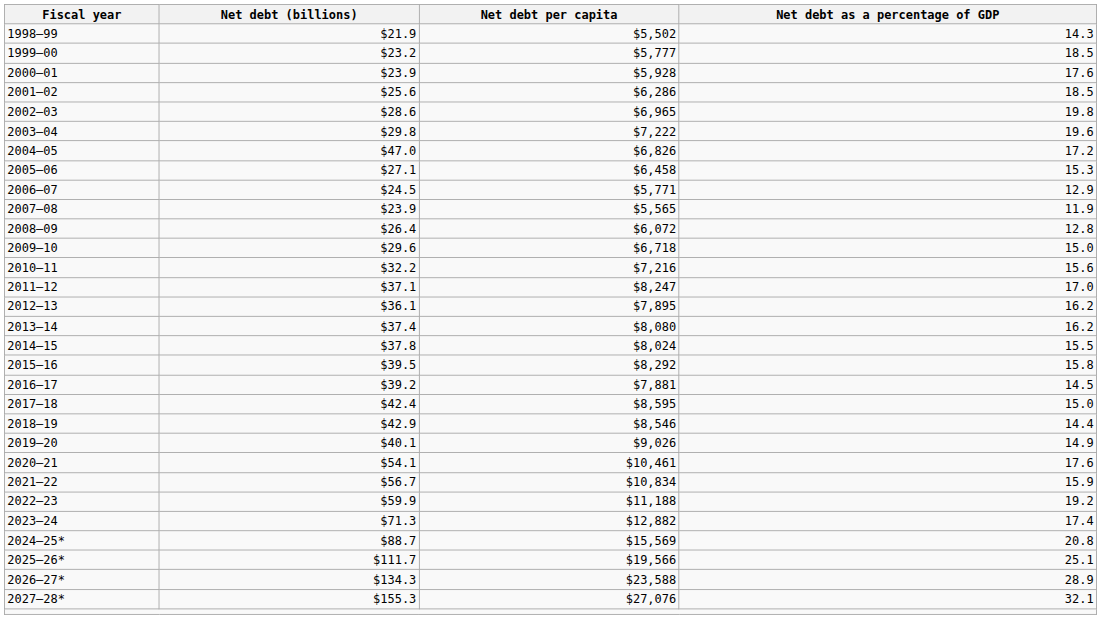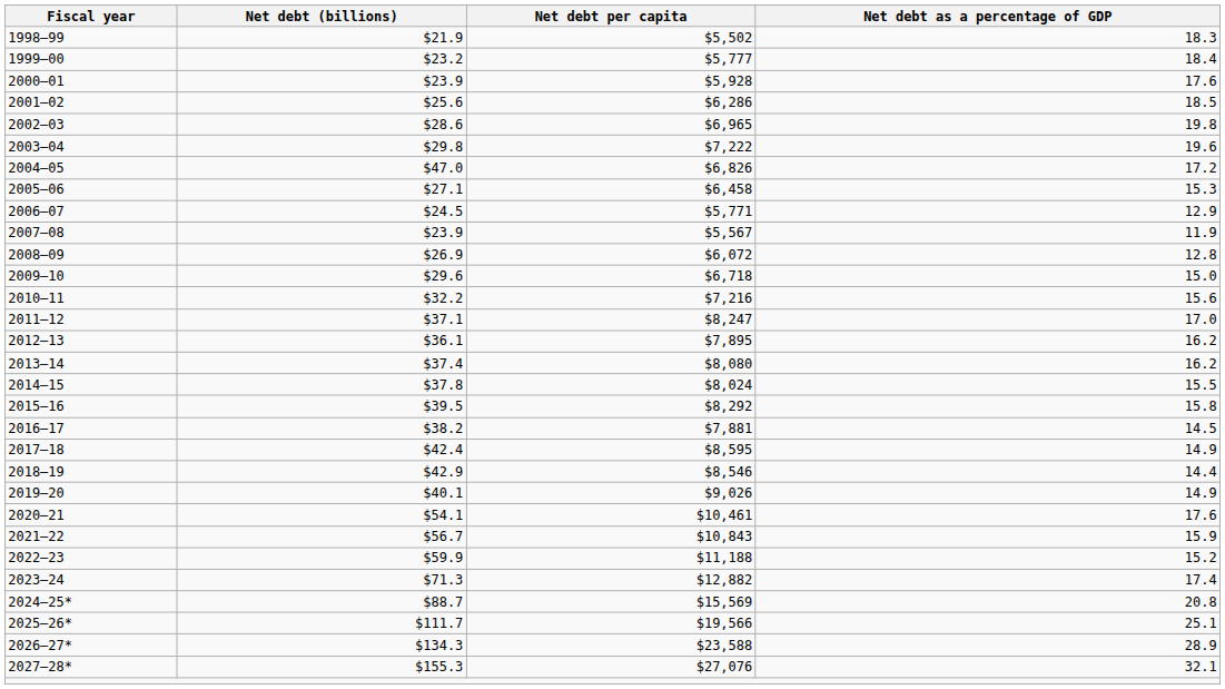 <table class="wikitable" style="text-align: right;" width=75%>
 <tr>
 <th>Fiscal year</th>
 <th>Net debt (billions)</th>
 <th>Net debt per capita</th>
 <th>Net debt as a percentage of GDP</th>
 </tr>
 <tr>
 <td style="text-align: left;">1998–99</td>
 <td>$21.9</td>
 <td>$5,502</td>
-<td>14.3</td>
+<td>18.3</td>
 </tr>
 <tr>
 <td style="text-align: left;">1999–00</td>
 <td>$23.2</td>
 <td>$5,777</td>
-<td>18.5</td>
+<td>18.4</td>
 </tr>
 <tr>
 <td style="text-align: left;">2000–01</td>
 <td>$23.9</td>
 <td>$5,928</td>
 <td>17.6</td>
 </tr>
 <tr>
 <td style="text-align: left;">2001–02</td>
 <td>$25.6</td>
 <td>$6,286</td>
 <td>18.5</td>
 </tr>
 <tr>
 <td style="text-align: left;">2002–03</td>
 <td>$28.6</td>
 <td>$6,965</td>
 <td>19.8</td>
 </tr>
 <tr>
 <td style="text-align: left;">2003–04</td>
 <td>$29.8</td>
 <td>$7,222</td>
 <td>19.6</td>
 </tr>
 <tr>
 <td style="text-align: left;">2004–05</td>
 <td>$47.0</td>
 <td>$6,826</td>
 <td>17.2</td>
 </tr>
 <tr>
 <td style="text-align: left;">2005–06</td>
 <td>$27.1</td>
 <td>$6,458</td>
 <td>15.3</td>
 </tr>
 <tr>
 <td style="text-align: left;">2006–07</td>
 <td>$24.5</td>
 <td>$5,771</td>
 <td>12.9</td>
 </tr>
 <tr>
 <td style="text-align: left;">2007–08</td>
 <td>$23.9</td>
-<td>$5,565</td>
+<td>$5,567</td>
 <td>11.9</td>
 </tr>
 <tr>
 <td style="text-align: left;">2008–09</td>
-<td>$26.4</td>
+<td>$26.9</td>
 <td>$6,072</td>
 <td>12.8</td>
 </tr>
 <tr>
 <td style="text-align: left;">2009–10</td>
 <td>$29.6</td>
 <td>$6,718</td>
 <td>15.0</td>
 </tr>
 <tr>
 <td style="text-align: left;">2010–11</td>
 <td>$32.2</td>
 <td>$7,216</td>
 <td>15.6</td>
 </tr>
 <tr>
 <td style="text-align: left;">2011–12</td>
 <td>$37.1</td>
 <td>$8,247</td>
 <td>17.0</td>
 </tr>
 <tr>
 <td style="text-align: left;">2012–13</td>
 <td>$36.1</td>
 <td>$7,895</td>
 <td>16.2</td>
 </tr>
 <tr>
 <td style="text-align: left;">2013–14</td>
 <td>$37.4</td>
 <td>$8,080</td>
 <td>16.2</td>
 </tr>
 <tr>
 <td style="text-align: left;">2014–15</td>
 <td>$37.8</td>
 <td>$8,024</td>
 <td>15.5</td>
 </tr>
 <tr>
 <td style="text-align: left;">2015–16</td>
 <td>$39.5</td>
 <td>$8,292</td>
 <td>15.8</td>
 </tr>
 <tr>
 <td style="text-align: left;">2016–17</td>
-<td>$39.2</td>
+<td>$38.2</td>
 <td>$7,881</td>
 <td>14.5</td>
 </tr>
 <tr>
 <td style="text-align: left;">2017–18</td>
 <td>$42.4</td>
 <td>$8,595</td>
-<td>15.0</td>
+<td>14.9</td>
 </tr>
 <tr>
 <td style="text-align: left;">2018–19</td>
 <td>$42.9</td>
 <td>$8,546</td>
 <td>14.4</td>
 </tr>
 <tr>
 <td style="text-align: left;">2019–20</td>
 <td>$40.1</td>
 <td>$9,026</td>
 <td>14.9</td>
 </tr>
 <tr>
 <td style="text-align: left;">2020–21</td>
 <td>$54.1</td>
 <td>$10,461</td>
 <td>17.6</td>
 </tr>
 <tr>
 <td style="text-align: left;">2021–22</td>
 <td>$56.7</td>
-<td>$10,834</td>
+<td>$10,843</td>
 <td>15.9</td>
 </tr>
 <tr>
 <td style="text-align: left;">2022–23</td>
 <td>$59.9</td>
 <td>$11,188</td>
-<td>19.2</td>
+<td>15.2</td>
 </tr>
 <tr>
 <td style="text-align: left;">2023–24</td>
 <td>$71.3</td>
 <td>$12,882</td>
 <td>17.4</td>
 </tr>
 <tr>
 <td style="text-align: left;">2024–25*</td>
 <td>$88.7</td>
 <td>$15,569</td>
 <td>20.8</td>
 </tr>
 <tr>
 <td style="text-align: left;">2025–26*</td>
 <td>$111.7</td>
 <td>$19,566</td>
 <td>25.1</td>
 </tr>
 <tr>
 <td style="text-align: left;">2026–27*</td>
 <td>$134.3</td>
 <td>$23,588</td>
 <td>28.9</td>
 </tr>
 <tr>
 <td style="text-align: left;">2027–28*</td>
 <td>$155.3</td>
 <td>$27,076</td>
 <td>32.1</td>
 </tr>
 <tr>
 <td colspan="4" style="text-align: left;"></td>
 </tr>
 </table>
